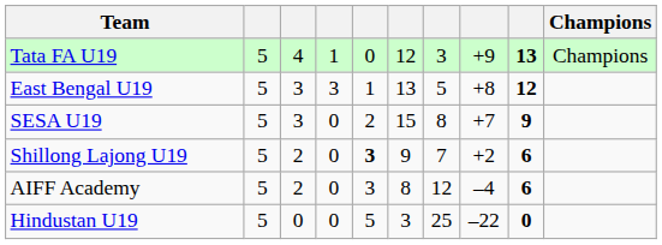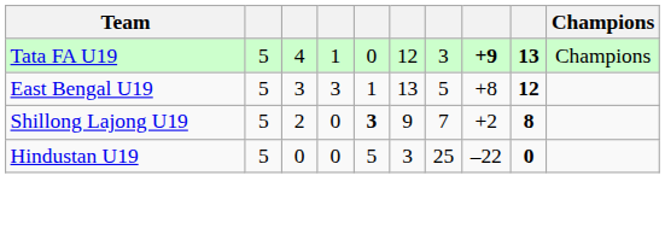 <table class="wikitable" style="text-align:center">
 <tr>
 <th width="175">Team</th>
 <th width="20"></th>
 <th width="20"></th>
 <th width="20"></th>
 <th width="20"></th>
 <th width="20"></th>
 <th width="20"></th>
 <th width="30"></th>
 <th width="20"></th>
 <th width="20">Champions</th>
 </tr>
 <tr bgcolor="#ccffcc">
 <td align=left><a href='#'>Tata FA U19</a></td>
 <td>5</td>
 <td>4</td>
 <td>1</td>
 <td>0</td>
 <td>12</td>
 <td>3</td>
-<td>+9</td>
+<td><strong>+9</strong></td>
 <td><strong>13</strong></td>
 <td>Champions</td>
 </tr>
 <tr>
 <td align=left><a href='#'>East Bengal U19</a></td>
 <td>5</td>
 <td>3</td>
 <td>3</td>
 <td>1</td>
 <td>13</td>
 <td>5</td>
 <td>+8</td>
 <td><strong>12</strong></td>
 <td></td>
 </tr>
 <tr>
-<td align=left><a href='#'>SESA U19</a></td>
-<td>5</td>
-<td>3</td>
-<td>0</td>
-<td>2</td>
-<td>15</td>
-<td>8</td>
-<td>+7</td>
-<td><strong>9</strong></td>
-<td></td>
-</tr>
-<tr>
 <td align=left><a href='#'>Shillong Lajong U19</a></td>
 <td>5</td>
 <td>2</td>
 <td>0</td>
 <td><strong>3</strong></td>
 <td>9</td>
 <td>7</td>
 <td>+2</td>
-<td><strong>6</strong></td>
-<td></td>
-</tr>
-<tr>
-<td align=left>AIFF Academy</td>
-<td>5</td>
-<td>2</td>
-<td>0</td>
-<td>3</td>
-<td>8</td>
-<td>12</td>
-<td>–4</td>
-<td><strong>6</strong></td>
+<td><strong>8</strong></td>
 <td></td>
 </tr>
 <tr>
 <td align=left><a href='#'>Hindustan U19</a></td>
 <td>5</td>
 <td>0</td>
 <td>0</td>
 <td>5</td>
 <td>3</td>
 <td>25</td>
 <td>–22</td>
 <td><strong>0</strong></td>
 <td></td>
 </tr>
 </table>
